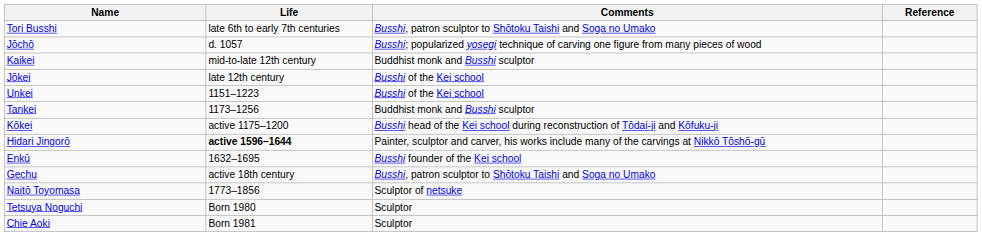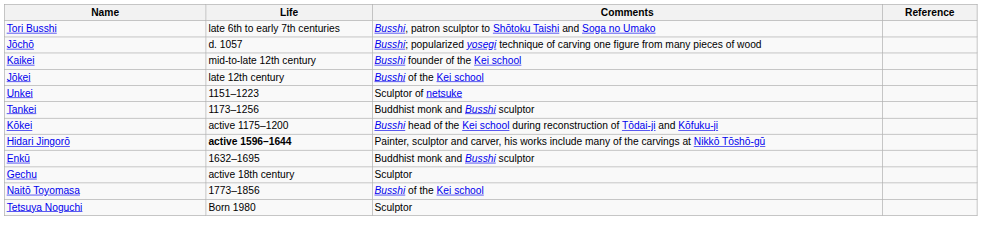 <table class=wikitable>
 <tr>
 <th style="width:17%;">Name</th>
 <th style="width:14%;">Life</th>
 <th style="width:43%;">Comments</th>
 <th style="width:8%;">Reference</th>
 </tr>
 <tr valign=top>
 <td><a href='#'>Tori Busshi</a></td>
 <td>late 6th to early 7th centuries</td>
 <td><em><a href='#'>Busshi</a></em>, patron sculptor to <a href='#'>Shōtoku Taishi</a> and <a href='#'>Soga no Umako</a></td>
 <td></td>
 </tr>
 <tr valign=top>
 <td><a href='#'>Jōchō</a></td>
 <td>d. 1057</td>
 <td><em><a href='#'>Busshi</a></em>; popularized <em><a href='#'>yosegi</a></em> technique of carving one figure from many pieces of wood</td>
 <td></td>
 </tr>
 <tr valign=top>
 <td><a href='#'>Kaikei</a></td>
 <td>mid-to-late 12th century</td>
-<td>Buddhist monk and <em><a href='#'>Busshi</a></em> sculptor</td>
+<td><em><a href='#'>Busshi</a></em> founder of the <a href='#'>Kei school</a></td>
 <td></td>
 </tr>
 <tr valign=top>
 <td><a href='#'>Jōkei</a></td>
 <td>late 12th century</td>
 <td><em><a href='#'>Busshi</a></em> of the <a href='#'>Kei school</a></td>
 <td></td>
 </tr>
 <tr valign=top>
 <td><a href='#'>Unkei</a></td>
 <td>1151–1223</td>
-<td><em><a href='#'>Busshi</a></em> of the <a href='#'>Kei school</a></td>
+<td>Sculptor of <a href='#'>netsuke</a></td>
 <td></td>
 </tr>
 <tr valign=top>
 <td><a href='#'>Tankei</a></td>
 <td>1173–1256</td>
 <td>Buddhist monk and <em><a href='#'>Busshi</a></em> sculptor</td>
 <td></td>
 </tr>
 <tr valign=top>
 <td><a href='#'>Kōkei</a></td>
 <td>active 1175–1200</td>
 <td><em><a href='#'>Busshi</a></em> head of the <a href='#'>Kei school</a> during reconstruction of <a href='#'>Tōdai-ji</a> and <a href='#'>Kōfuku-ji</a></td>
 <td></td>
 </tr>
 <tr valign=top>
 <td><a href='#'>Hidari Jingorō</a></td>
 <td><strong>active 1596–1644</strong></td>
 <td>Painter, sculptor and carver, his works include many of the carvings at <a href='#'>Nikkō Tōshō-gū</a></td>
 <td></td>
 </tr>
 <tr valign=top>
 <td><a href='#'>Enkū</a></td>
 <td>1632–1695</td>
-<td><em><a href='#'>Busshi</a></em> founder of the <a href='#'>Kei school</a></td>
+<td>Buddhist monk and <em><a href='#'>Busshi</a></em> sculptor</td>
 <td></td>
 </tr>
 <tr valign=top>
 <td><a href='#'>Gechu</a></td>
 <td>active 18th century</td>
-<td><em><a href='#'>Busshi</a></em>, patron sculptor to <a href='#'>Shōtoku Taishi</a> and <a href='#'>Soga no Umako</a></td>
+<td>Sculptor</td>
 <td></td>
 </tr>
 <tr valign=top>
 <td><a href='#'>Naitō Toyomasa</a></td>
 <td>1773–1856</td>
-<td>Sculptor of <a href='#'>netsuke</a></td>
+<td><em><a href='#'>Busshi</a></em> of the <a href='#'>Kei school</a></td>
 <td></td>
 </tr>
 <tr valign=top>
 <td><a href='#'>Tetsuya Noguchi</a></td>
 <td>Born 1980</td>
 <td>Sculptor</td>
 <td></td>
 </tr>
-<tr valign=top>
-<td><a href='#'>Chie Aoki</a></td>
-<td>Born 1981</td>
-<td>Sculptor</td>
-<td></td>
-</tr>
 </table>
